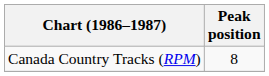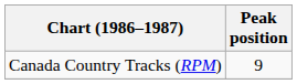 <table class="wikitable sortable">
 <tr>
 <th align="left">Chart (1986–1987)</th>
 <th align="center">Peak<br>position</th>
 </tr>
 <tr>
 <td align="left">Canada Country Tracks (<em><a href='#'>RPM</a></em>)</td>
-<td align="center">8</td>
+<td align="center">9</td>
 </tr>
 <tr>
 </tr>
 <tr>
 </tr>
 </table>
